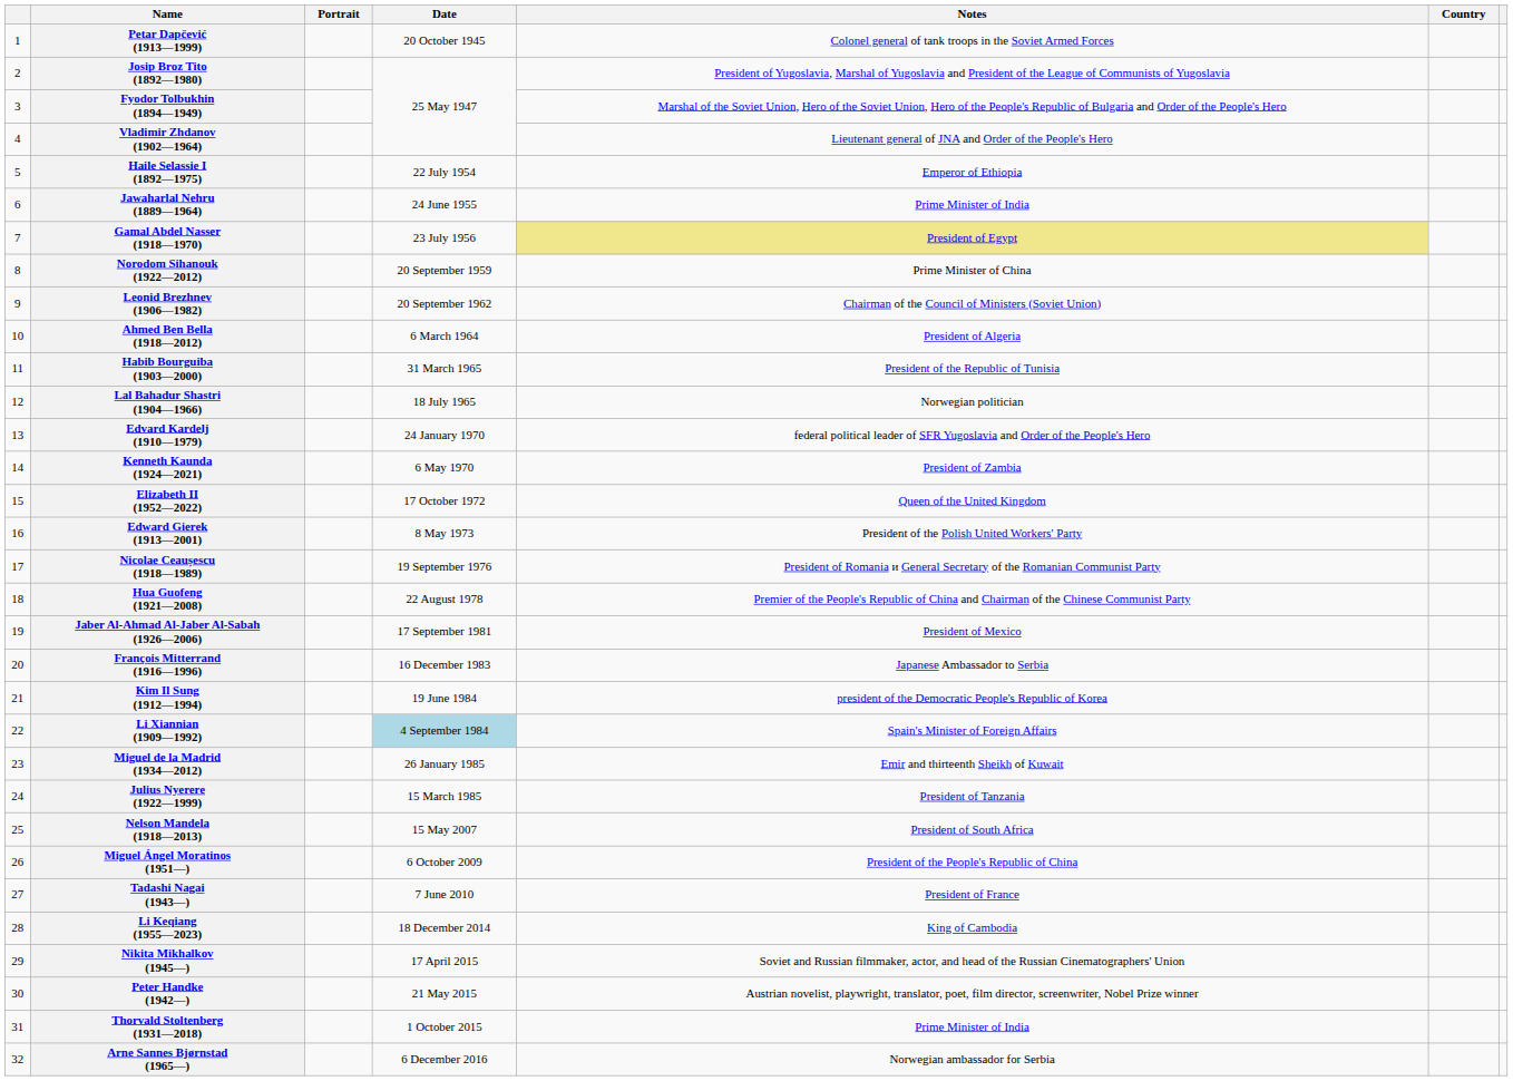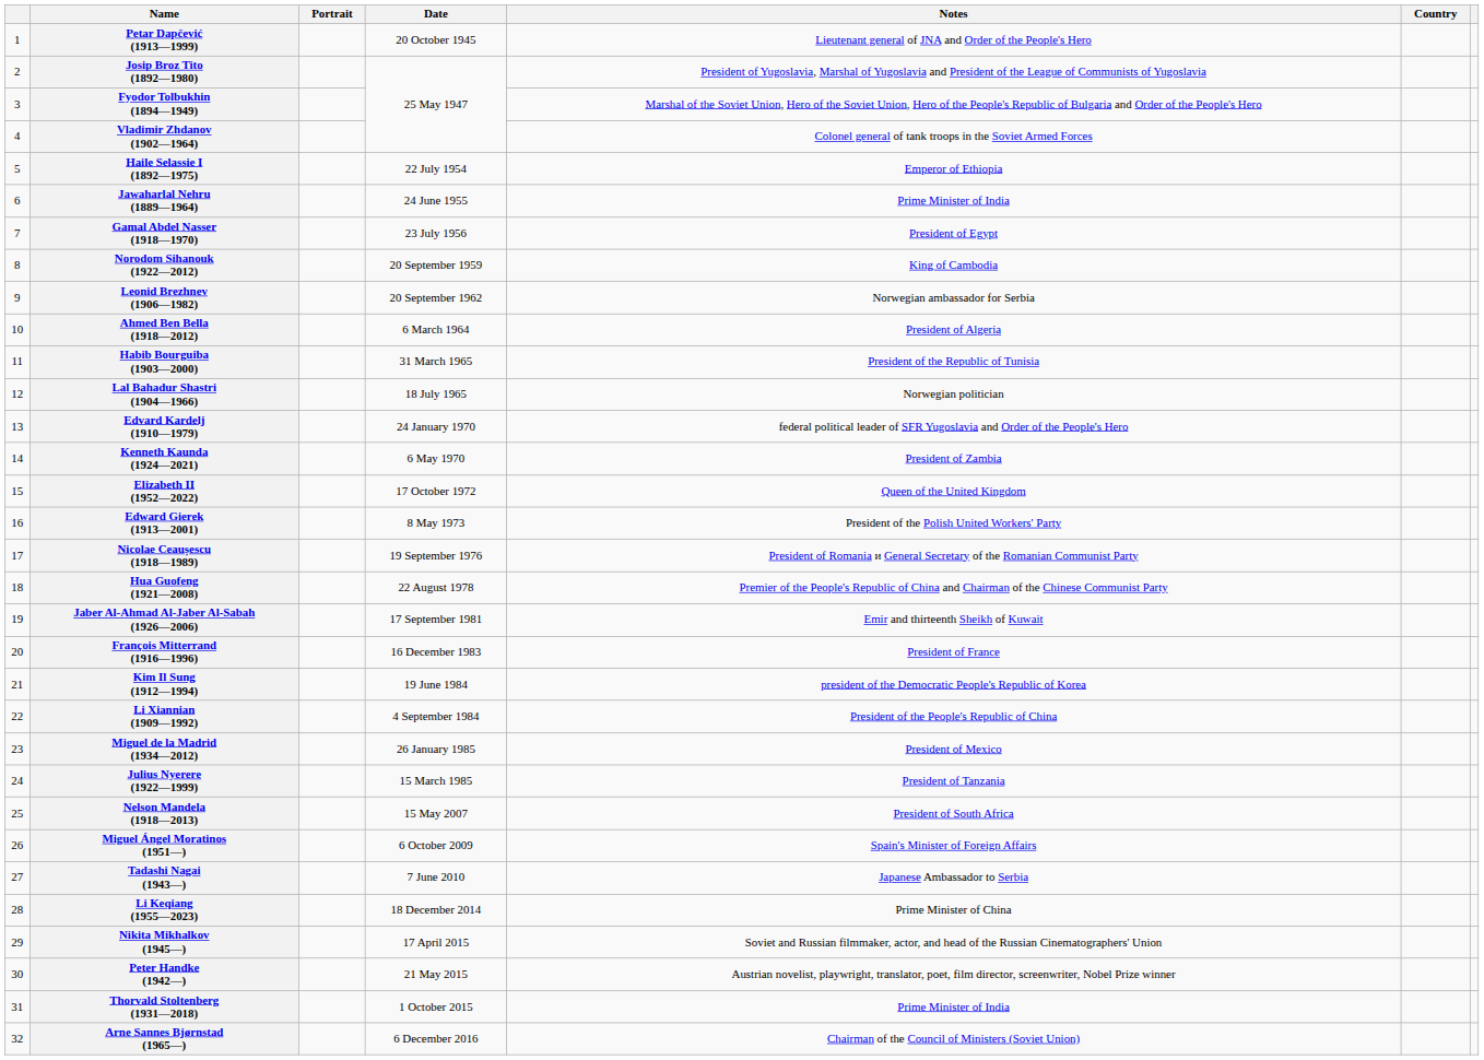 <table class="wikitable plainrowheaders sortable" style="width: 100%; text-align:center">
 <tr>
 <th scope="col"></th>
 <th scope="col">Name</th>
 <th scope="col" class="unsortable">Portrait</th>
 <th scope="col">Date</th>
 <th scope="col" class="unsortable">Notes</th>
 <th scope="col">Country</th>
 <th scope="col" class="unsortable"></th>
 </tr>
 <tr>
 <td>1</td>
 <th scope="row" style="text-align:center"><a href='#'>Petar Dapčević</a><br>(1913—1999)</th>
 <td></td>
 <td>20 October 1945</td>
-<td><a href='#'>Colonel general</a> of tank troops in the <a href='#'>Soviet Armed Forces</a></td>
+<td><a href='#'>Lieutenant general</a> of <a href='#'>JNA</a> and <a href='#'>Order of the People's Hero</a></td>
 <td></td>
 <td></td>
 </tr>
 <tr>
 <td>2</td>
 <th scope="row" style="text-align:center"><a href='#'>Josip Broz Tito</a><br>(1892—1980)</th>
 <td></td>
 <td rowspan=3>25 May 1947</td>
 <td><a href='#'>President of Yugoslavia</a>, <a href='#'>Marshal of Yugoslavia</a> and <a href='#'>President of the League of Communists of Yugoslavia</a></td>
 <td></td>
 <td></td>
 </tr>
 <tr>
 <td>3</td>
 <th scope="row" style="text-align:center"><a href='#'>Fyodor Tolbukhin</a><br>(1894—1949)</th>
 <td></td>
 <td><a href='#'>Marshal of the Soviet Union</a>, <a href='#'>Hero of the Soviet Union</a>, <a href='#'>Hero of the People's Republic of Bulgaria</a> and <a href='#'>Order of the People's Hero</a></td>
 <td></td>
 <td></td>
 </tr>
 <tr>
 <td>4</td>
 <th scope="row" style="text-align:center"><a href='#'>Vladimir Zhdanov</a><br>(1902—1964)</th>
 <td></td>
-<td><a href='#'>Lieutenant general</a> of <a href='#'>JNA</a> and <a href='#'>Order of the People's Hero</a></td>
+<td><a href='#'>Colonel general</a> of tank troops in the <a href='#'>Soviet Armed Forces</a></td>
 <td></td>
 <td></td>
 </tr>
 <tr>
 <td>5</td>
 <th scope="row" style="text-align:center"><a href='#'>Haile Selassie I</a><br>(1892—1975)</th>
 <td></td>
 <td>22 July 1954</td>
 <td><a href='#'>Emperor of Ethiopia</a></td>
 <td></td>
 <td></td>
 </tr>
 <tr>
 <td>6</td>
 <th scope="row" style="text-align:center"><a href='#'>Jawaharlal Nehru</a><br>(1889—1964)</th>
 <td></td>
 <td>24 June 1955</td>
 <td><a href='#'>Prime Minister of India</a></td>
 <td></td>
 <td></td>
 </tr>
 <tr>
 <td>7</td>
 <th scope="row" style="text-align:center"><a href='#'>Gamal Abdel Nasser</a><br>(1918—1970)</th>
 <td></td>
 <td>23 July 1956</td>
-<td style="background: khaki;"><a href='#'>President of Egypt</a></td>
+<td><a href='#'>President of Egypt</a></td>
 <td></td>
 <td></td>
 </tr>
 <tr>
 <td>8</td>
 <th scope="row" style="text-align:center"><a href='#'>Norodom Sihanouk</a><br>(1922—2012)</th>
 <td></td>
 <td>20 September 1959</td>
-<td>Prime Minister of China</td>
+<td><a href='#'>King of Cambodia</a></td>
 <td></td>
 <td></td>
 </tr>
 <tr>
 <td>9</td>
 <th scope="row" style="text-align:center"><a href='#'>Leonid Brezhnev</a><br>(1906—1982)</th>
 <td></td>
 <td>20 September 1962</td>
-<td><a href='#'>Chairman</a> of the <a href='#'>Council of Ministers (Soviet Union)</a></td>
+<td>Norwegian ambassador for Serbia</td>
 <td></td>
 <td></td>
 </tr>
 <tr>
 <td>10</td>
 <th scope="row" style="text-align:center"><a href='#'>Ahmed Ben Bella</a><br>(1918—2012)</th>
 <td></td>
 <td>6 March 1964</td>
 <td><a href='#'>President of Algeria</a></td>
 <td></td>
 <td></td>
 </tr>
 <tr>
 <td>11</td>
 <th scope="row" style="text-align:center"><a href='#'>Habib Bourguiba</a><br>(1903—2000)</th>
 <td></td>
 <td>31 March 1965</td>
 <td><a href='#'>President of the Republic of Tunisia</a></td>
 <td></td>
 <td></td>
 </tr>
 <tr>
 <td>12</td>
 <th scope="row" style="text-align:center"><a href='#'>Lal Bahadur Shastri</a><br>(1904—1966)</th>
 <td></td>
 <td>18 July 1965</td>
 <td>Norwegian politician</td>
 <td></td>
 <td></td>
 </tr>
 <tr>
 <td>13</td>
 <th scope="row" style="text-align:center"><a href='#'>Edvard Kardelj</a><br>(1910—1979)</th>
 <td></td>
 <td>24 January 1970</td>
 <td>federal political leader of <a href='#'>SFR Yugoslavia</a> and <a href='#'>Order of the People's Hero</a></td>
 <td></td>
 <td></td>
 </tr>
 <tr>
 <td>14</td>
 <th scope="row" style="text-align:center"><a href='#'>Kenneth Kaunda</a><br>(1924—2021)</th>
 <td></td>
 <td>6 May 1970</td>
 <td><a href='#'>President of Zambia</a></td>
 <td></td>
 <td></td>
 </tr>
 <tr>
 <td>15</td>
 <th scope="row" style="text-align:center"><a href='#'>Elizabeth II</a><br>(1952—2022)</th>
 <td></td>
 <td>17 October 1972</td>
 <td><a href='#'>Queen of the United Kingdom</a></td>
 <td></td>
 <td></td>
 </tr>
 <tr>
 <td>16</td>
 <th scope="row" style="text-align:center"><a href='#'>Edward Gierek</a><br>(1913—2001)</th>
 <td></td>
 <td>8 May 1973</td>
 <td>President of the <a href='#'>Polish United Workers' Party</a></td>
 <td></td>
 <td></td>
 </tr>
 <tr>
 <td>17</td>
 <th scope="row" style="text-align:center"><a href='#'>Nicolae Ceaușescu</a><br>(1918—1989)</th>
 <td></td>
 <td>19 September 1976</td>
 <td><a href='#'>President of Romania</a> и <a href='#'>General Secretary</a> of the <a href='#'>Romanian Communist Party</a></td>
 <td></td>
 <td></td>
 </tr>
 <tr>
 <td>18</td>
 <th scope="row" style="text-align:center"><a href='#'>Hua Guofeng</a><br>(1921—2008)</th>
 <td></td>
 <td>22 August 1978</td>
 <td><a href='#'>Premier of the People's Republic of China</a> and <a href='#'>Chairman</a> of the <a href='#'>Chinese Communist Party</a></td>
 <td></td>
 <td></td>
 </tr>
 <tr>
 <td>19</td>
 <th scope="row" style="text-align:center"><a href='#'>Jaber Al-Ahmad Al-Jaber Al-Sabah</a><br>(1926—2006)</th>
 <td></td>
 <td>17 September 1981</td>
-<td><a href='#'>President of Mexico</a></td>
+<td><a href='#'>Emir</a> and thirteenth <a href='#'>Sheikh</a> of <a href='#'>Kuwait</a></td>
 <td></td>
 <td></td>
 </tr>
 <tr>
 <td>20</td>
 <th scope="row" style="text-align:center"><a href='#'>François Mitterrand</a><br>(1916—1996)</th>
 <td></td>
 <td>16 December 1983</td>
-<td><a href='#'>Japanese</a> Ambassador to <a href='#'>Serbia</a></td>
+<td><a href='#'>President of France</a></td>
 <td></td>
 <td></td>
 </tr>
 <tr>
 <td>21</td>
 <th scope="row" style="text-align:center"><a href='#'>Kim Il Sung</a><br>(1912—1994)</th>
 <td></td>
 <td>19 June 1984</td>
 <td><a href='#'>president of the Democratic People's Republic of Korea</a></td>
 <td></td>
 <td></td>
 </tr>
 <tr>
 <td>22</td>
 <th scope="row" style="text-align:center"><a href='#'>Li Xiannian</a><br>(1909—1992)</th>
 <td></td>
-<td style="background: lightblue;">4 September 1984</td>
-<td><a href='#'>Spain's Minister of Foreign Affairs</a></td>
+<td>4 September 1984</td>
+<td><a href='#'>President of the People's Republic of China</a></td>
 <td></td>
 <td></td>
 </tr>
 <tr>
 <td>23</td>
 <th scope="row" style="text-align:center"><a href='#'>Miguel de la Madrid</a><br>(1934—2012)</th>
 <td></td>
 <td>26 January 1985</td>
-<td><a href='#'>Emir</a> and thirteenth <a href='#'>Sheikh</a> of <a href='#'>Kuwait</a></td>
+<td><a href='#'>President of Mexico</a></td>
 <td></td>
 <td></td>
 </tr>
 <tr>
 <td>24</td>
 <th scope="row" style="text-align:center"><a href='#'>Julius Nyerere</a><br>(1922—1999)</th>
 <td></td>
 <td>15 March 1985</td>
 <td><a href='#'>President of Tanzania</a></td>
 <td></td>
 <td></td>
 </tr>
 <tr>
 <td>25</td>
 <th scope="row" style="text-align:center"><a href='#'>Nelson Mandela</a><br>(1918—2013)</th>
 <td></td>
 <td>15 May 2007</td>
 <td><a href='#'>President of South Africa</a></td>
 <td></td>
 <td></td>
 </tr>
 <tr>
 <td>26</td>
 <th scope="row" style="text-align:center"><a href='#'>Miguel Ángel Moratinos</a><br>(1951—)</th>
 <td></td>
 <td>6 October 2009</td>
-<td><a href='#'>President of the People's Republic of China</a></td>
+<td><a href='#'>Spain's Minister of Foreign Affairs</a></td>
 <td></td>
 <td></td>
 </tr>
 <tr>
 <td>27</td>
 <th scope="row" style="text-align:center"><a href='#'>Tadashi Nagai</a><br>(1943—)</th>
 <td></td>
 <td>7 June 2010</td>
-<td><a href='#'>President of France</a></td>
+<td><a href='#'>Japanese</a> Ambassador to <a href='#'>Serbia</a></td>
 <td></td>
 <td></td>
 </tr>
 <tr>
 <td>28</td>
 <th scope="row" style="text-align:center"><a href='#'>Li Keqiang</a><br>(1955—2023)</th>
 <td></td>
 <td>18 December 2014</td>
-<td><a href='#'>King of Cambodia</a></td>
+<td>Prime Minister of China</td>
 <td></td>
 <td></td>
 </tr>
 <tr>
 <td>29</td>
 <th scope="row" style="text-align:center"><a href='#'>Nikita Mikhalkov</a><br>(1945—)</th>
 <td></td>
 <td>17 April 2015</td>
 <td>Soviet and Russian filmmaker, actor, and head of the Russian Cinematographers' Union</td>
 <td></td>
 <td></td>
 </tr>
 <tr>
 <td>30</td>
 <th scope="row" style="text-align:center"><a href='#'>Peter Handke</a><br>(1942—)</th>
 <td></td>
 <td>21 May 2015</td>
 <td>Austrian novelist, playwright, translator, poet, film director, screenwriter, Nobel Prize winner</td>
 <td></td>
 <td></td>
 </tr>
 <tr>
 <td>31</td>
 <th scope="row" style="text-align:center"><a href='#'>Thorvald Stoltenberg</a><br>(1931—2018)</th>
 <td></td>
 <td>1 October 2015</td>
 <td><a href='#'>Prime Minister of India</a></td>
 <td></td>
 <td></td>
 </tr>
 <tr>
 <td>32</td>
 <th scope="row" style="text-align:center"><a href='#'>Arne Sannes Bjørnstad</a><br>(1965—)</th>
 <td></td>
 <td>6 December 2016</td>
-<td>Norwegian ambassador for Serbia</td>
+<td><a href='#'>Chairman</a> of the <a href='#'>Council of Ministers (Soviet Union)</a></td>
 <td></td>
 <td></td>
 </tr>
 </table>
